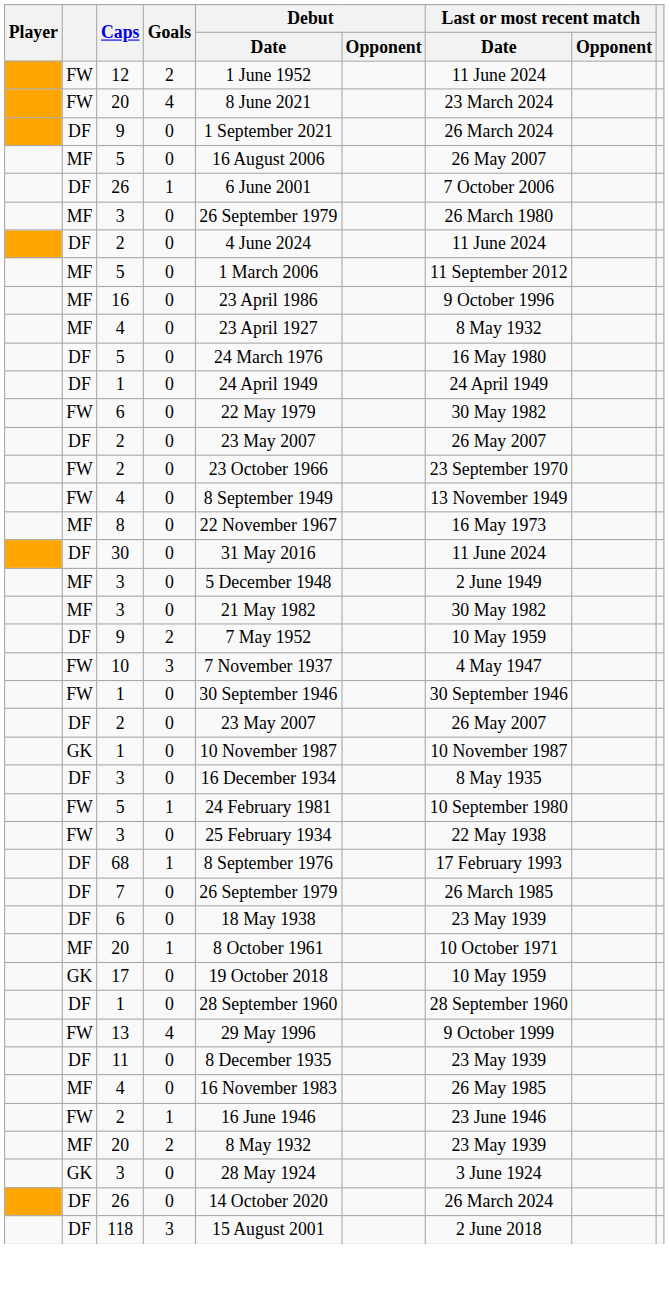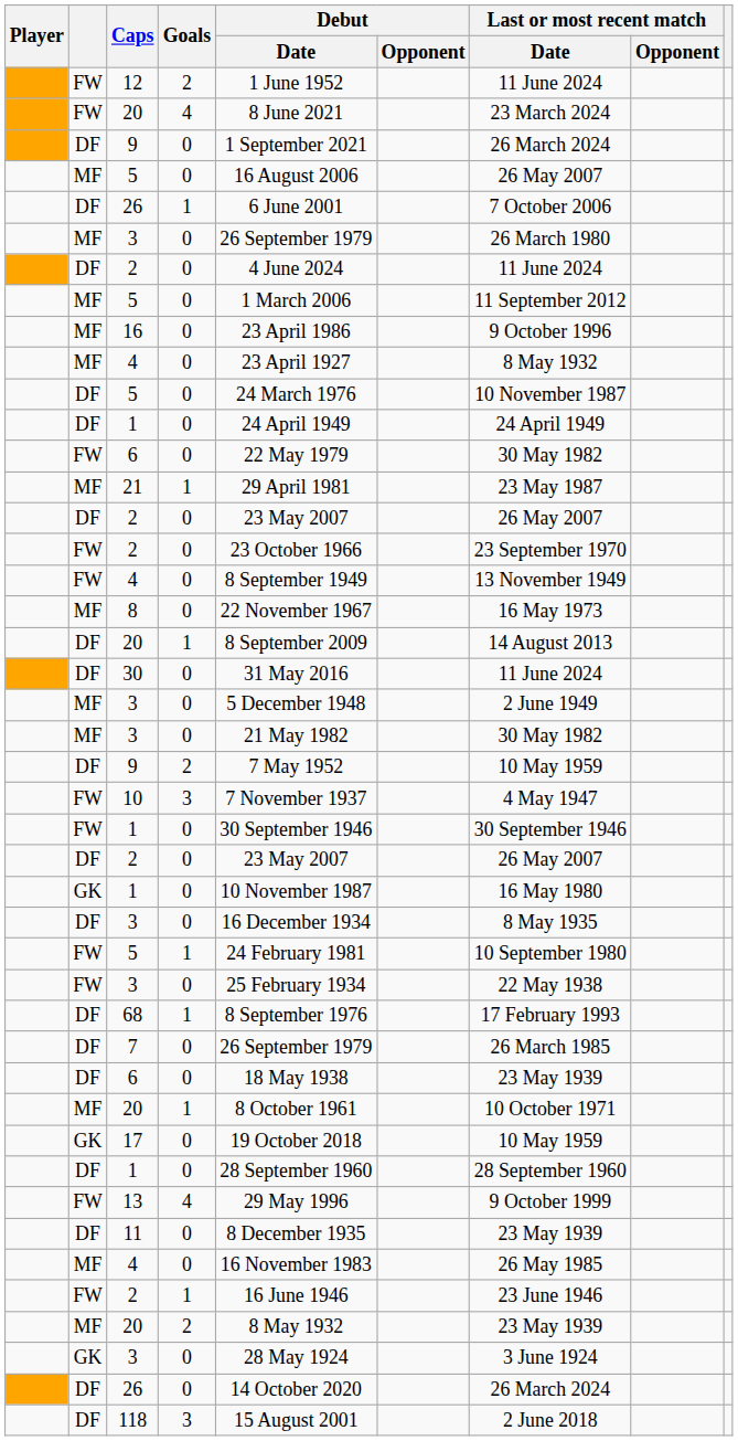 <table class="wikitable sortable" style="text-align: center;">
 <tr>
 <th scope=col rowspan=2>Player</th>
 <th scope=col rowspan=2></th>
 <th scope=col rowspan=2><a href='#'>Caps</a></th>
 <th scope=col rowspan=2>Goals</th>
 <th scope=col colspan=2>Debut</th>
 <th scope=col colspan=2>Last or most recent match</th>
 <th scope=col rowspan=2 class=unsortable></th>
 </tr>
 <tr class=unsortable>
 <th scope=col>Date</th>
 <th scope=col>Opponent</th>
 <th scope=col>Date</th>
 <th scope=col>Opponent</th>
 </tr>
 <tr>
 <td bgcolor=orange></td>
 <td>FW</td>
 <td>12</td>
 <td>2</td>
 <td>1 June 1952</td>
 <td align=left></td>
 <td>11 June 2024</td>
 <td align=left></td>
 <td></td>
 </tr>
 <tr>
 <td bgcolor=orange></td>
 <td>FW</td>
 <td>20</td>
 <td>4</td>
 <td>8 June 2021</td>
 <td align="left"></td>
 <td>23 March 2024</td>
 <td align="left"></td>
 <td></td>
 </tr>
 <tr>
 <td bgcolor=orange></td>
 <td>DF</td>
 <td>9</td>
 <td>0</td>
 <td>1 September 2021</td>
 <td align=left></td>
 <td>26 March 2024</td>
 <td align="left"></td>
 <td></td>
 </tr>
 <tr>
 <td></td>
 <td>MF</td>
 <td>5</td>
 <td>0</td>
 <td>16 August 2006</td>
 <td align=left></td>
 <td>26 May 2007</td>
 <td align=left></td>
 <td></td>
 </tr>
 <tr>
 <td></td>
 <td>DF</td>
 <td>26</td>
 <td>1</td>
 <td>6 June 2001</td>
 <td align=left></td>
 <td>7 October 2006</td>
 <td align=left></td>
 <td></td>
 </tr>
 <tr>
 <td></td>
 <td>MF</td>
 <td>3</td>
 <td>0</td>
 <td>26 September 1979</td>
 <td align=left></td>
 <td>26 March 1980</td>
 <td align=left></td>
 <td></td>
 </tr>
 <tr>
 <td bgcolor=orange></td>
 <td>DF</td>
 <td>2</td>
 <td>0</td>
 <td>4 June 2024</td>
 <td align=left></td>
 <td>11 June 2024</td>
 <td align=left></td>
 <td></td>
 </tr>
 <tr>
 <td></td>
 <td>MF</td>
 <td>5</td>
 <td>0</td>
 <td>1 March 2006</td>
 <td align=left></td>
 <td>11 September 2012</td>
 <td align=left></td>
 <td></td>
 </tr>
 <tr>
 <td></td>
 <td>MF</td>
 <td>16</td>
 <td>0</td>
 <td>23 April 1986</td>
 <td align=left></td>
 <td>9 October 1996</td>
 <td align=left></td>
 <td></td>
 </tr>
 <tr>
 <td></td>
 <td>MF</td>
 <td>4</td>
 <td>0</td>
 <td>23 April 1927</td>
 <td align=left></td>
 <td>8 May 1932</td>
 <td align=left></td>
 <td></td>
 </tr>
 <tr>
 <td></td>
 <td>DF</td>
 <td>5</td>
 <td>0</td>
 <td>24 March 1976</td>
 <td align=left></td>
-<td>16 May 1980</td>
+<td>10 November 1987</td>
 <td align=left></td>
 <td></td>
 </tr>
 <tr>
 <td></td>
 <td>DF</td>
 <td>1</td>
 <td>0</td>
 <td>24 April 1949</td>
 <td align=left></td>
 <td>24 April 1949</td>
 <td align=left></td>
 <td></td>
 </tr>
 <tr>
 <td></td>
 <td>FW</td>
 <td>6</td>
 <td>0</td>
 <td>22 May 1979</td>
 <td align=left></td>
 <td>30 May 1982</td>
+<td align=left></td>
+<td></td>
+</tr>
+<tr>
+<td></td>
+<td>MF</td>
+<td>21</td>
+<td>1</td>
+<td>29 April 1981</td>
+<td align=left></td>
+<td>23 May 1987</td>
 <td align=left></td>
 <td></td>
 </tr>
 <tr>
 <td></td>
 <td>DF</td>
 <td>2</td>
 <td>0</td>
 <td>23 May 2007</td>
 <td align=left></td>
 <td>26 May 2007</td>
 <td align=left></td>
 <td></td>
 </tr>
 <tr>
 <td></td>
 <td>FW</td>
 <td>2</td>
 <td>0</td>
 <td>23 October 1966</td>
 <td align=left></td>
 <td>23 September 1970</td>
 <td align=left></td>
 <td></td>
 </tr>
 <tr>
 <td></td>
 <td>FW</td>
 <td>4</td>
 <td>0</td>
 <td>8 September 1949</td>
 <td align=left></td>
 <td>13 November 1949</td>
 <td align=left></td>
 <td></td>
 </tr>
 <tr>
 <td></td>
 <td>MF</td>
 <td>8</td>
 <td>0</td>
 <td>22 November 1967</td>
 <td align=left></td>
 <td>16 May 1973</td>
+<td align=left></td>
+<td></td>
+</tr>
+<tr>
+<td></td>
+<td>DF</td>
+<td>20</td>
+<td>1</td>
+<td>8 September 2009</td>
+<td align=left></td>
+<td>14 August 2013</td>
 <td align=left></td>
 <td></td>
 </tr>
 <tr>
 <td bgcolor=orange></td>
 <td>DF</td>
 <td>30</td>
 <td>0</td>
 <td>31 May 2016</td>
 <td align=left></td>
 <td>11 June 2024</td>
 <td align=left></td>
 <td></td>
 </tr>
 <tr>
 <td></td>
 <td>MF</td>
 <td>3</td>
 <td>0</td>
 <td>5 December 1948</td>
 <td align=left></td>
 <td>2 June 1949</td>
 <td align=left></td>
 <td></td>
 </tr>
 <tr>
 <td></td>
 <td>MF</td>
 <td>3</td>
 <td>0</td>
 <td>21 May 1982</td>
 <td align=left></td>
 <td>30 May 1982</td>
 <td align=left></td>
 <td></td>
 </tr>
 <tr>
 <td></td>
 <td>DF</td>
 <td>9</td>
 <td>2</td>
 <td>7 May 1952</td>
 <td align=left></td>
 <td>10 May 1959</td>
 <td align=left></td>
 <td></td>
 </tr>
 <tr>
 <td></td>
 <td>FW</td>
 <td>10</td>
 <td>3</td>
 <td>7 November 1937</td>
 <td align=left></td>
 <td>4 May 1947</td>
 <td align=left></td>
 <td></td>
 </tr>
 <tr>
 <td></td>
 <td>FW</td>
 <td>1</td>
 <td>0</td>
 <td>30 September 1946</td>
 <td align=left></td>
 <td>30 September 1946</td>
 <td align=left></td>
 <td></td>
 </tr>
 <tr>
 <td></td>
 <td>DF</td>
 <td>2</td>
 <td>0</td>
 <td>23 May 2007</td>
 <td align=left></td>
 <td>26 May 2007</td>
 <td align=left></td>
 <td></td>
 </tr>
 <tr>
 <td></td>
 <td>GK</td>
 <td>1</td>
 <td>0</td>
 <td>10 November 1987</td>
 <td align=left></td>
-<td>10 November 1987</td>
+<td>16 May 1980</td>
 <td align=left></td>
 <td></td>
 </tr>
 <tr>
 <td></td>
 <td>DF</td>
 <td>3</td>
 <td>0</td>
 <td>16 December 1934</td>
 <td align=left></td>
 <td>8 May 1935</td>
 <td align=left></td>
 <td></td>
 </tr>
 <tr>
 <td></td>
 <td>FW</td>
 <td>5</td>
 <td>1</td>
 <td>24 February 1981</td>
 <td align=left></td>
 <td>10 September 1980</td>
 <td align=left></td>
 <td></td>
 </tr>
 <tr>
 <td></td>
 <td>FW</td>
 <td>3</td>
 <td>0</td>
 <td>25 February 1934</td>
 <td align=left></td>
 <td>22 May 1938</td>
 <td align=left></td>
 <td></td>
 </tr>
 <tr>
 <td></td>
 <td>DF</td>
 <td>68</td>
 <td>1</td>
 <td>8 September 1976</td>
 <td align=left></td>
 <td>17 February 1993</td>
 <td align=left></td>
 <td></td>
 </tr>
 <tr>
 <td></td>
 <td>DF</td>
 <td>7</td>
 <td>0</td>
 <td>26 September 1979</td>
 <td align=left></td>
 <td>26 March 1985</td>
 <td align=left></td>
 <td></td>
 </tr>
 <tr>
 <td></td>
 <td>DF</td>
 <td>6</td>
 <td>0</td>
 <td>18 May 1938</td>
 <td align=left></td>
 <td>23 May 1939</td>
 <td align=left></td>
 <td></td>
 </tr>
 <tr>
 <td></td>
 <td>MF</td>
 <td>20</td>
 <td>1</td>
 <td>8 October 1961</td>
 <td align=left></td>
 <td>10 October 1971</td>
 <td align=left></td>
 <td></td>
 </tr>
 <tr>
 <td></td>
 <td>GK</td>
 <td>17</td>
 <td>0</td>
 <td>19 October 2018</td>
 <td align=left></td>
 <td>10 May 1959</td>
 <td align=left></td>
 <td></td>
 </tr>
 <tr>
 <td></td>
 <td>DF</td>
 <td>1</td>
 <td>0</td>
 <td>28 September 1960</td>
 <td align=left></td>
 <td>28 September 1960</td>
 <td align=left></td>
 <td></td>
 </tr>
 <tr>
 <td></td>
 <td>FW</td>
 <td>13</td>
 <td>4</td>
 <td>29 May 1996</td>
 <td align=left></td>
 <td>9 October 1999</td>
 <td align=left></td>
 <td></td>
 </tr>
 <tr>
 <td></td>
 <td>DF</td>
 <td>11</td>
 <td>0</td>
 <td>8 December 1935</td>
 <td align=left></td>
 <td>23 May 1939</td>
 <td align=left></td>
 <td></td>
 </tr>
 <tr>
 <td></td>
 <td>MF</td>
 <td>4</td>
 <td>0</td>
 <td>16 November 1983</td>
 <td align=left></td>
 <td>26 May 1985</td>
 <td align=left></td>
 <td></td>
 </tr>
 <tr>
 <td></td>
 <td>FW</td>
 <td>2</td>
 <td>1</td>
 <td>16 June 1946</td>
 <td align=left></td>
 <td>23 June 1946</td>
 <td align=left></td>
 <td></td>
 </tr>
 <tr>
 <td></td>
 <td>MF</td>
 <td>20</td>
 <td>2</td>
 <td>8 May 1932</td>
 <td align=left></td>
 <td>23 May 1939</td>
 <td align=left></td>
 <td></td>
 </tr>
 <tr>
 <td></td>
 <td>GK</td>
 <td>3</td>
 <td>0</td>
 <td>28 May 1924</td>
 <td align=left></td>
 <td>3 June 1924</td>
 <td align=left></td>
 <td></td>
 </tr>
 <tr>
 <td bgcolor=orange></td>
 <td>DF</td>
 <td>26</td>
 <td>0</td>
 <td>14 October 2020</td>
 <td align=left></td>
 <td>26 March 2024</td>
 <td align=left></td>
 <td></td>
 </tr>
 <tr>
 <td></td>
 <td>DF</td>
 <td>118</td>
 <td>3</td>
 <td>15 August 2001</td>
 <td align=left></td>
 <td>2 June 2018</td>
 <td align=left></td>
 <td></td>
 </tr>
 </table>
